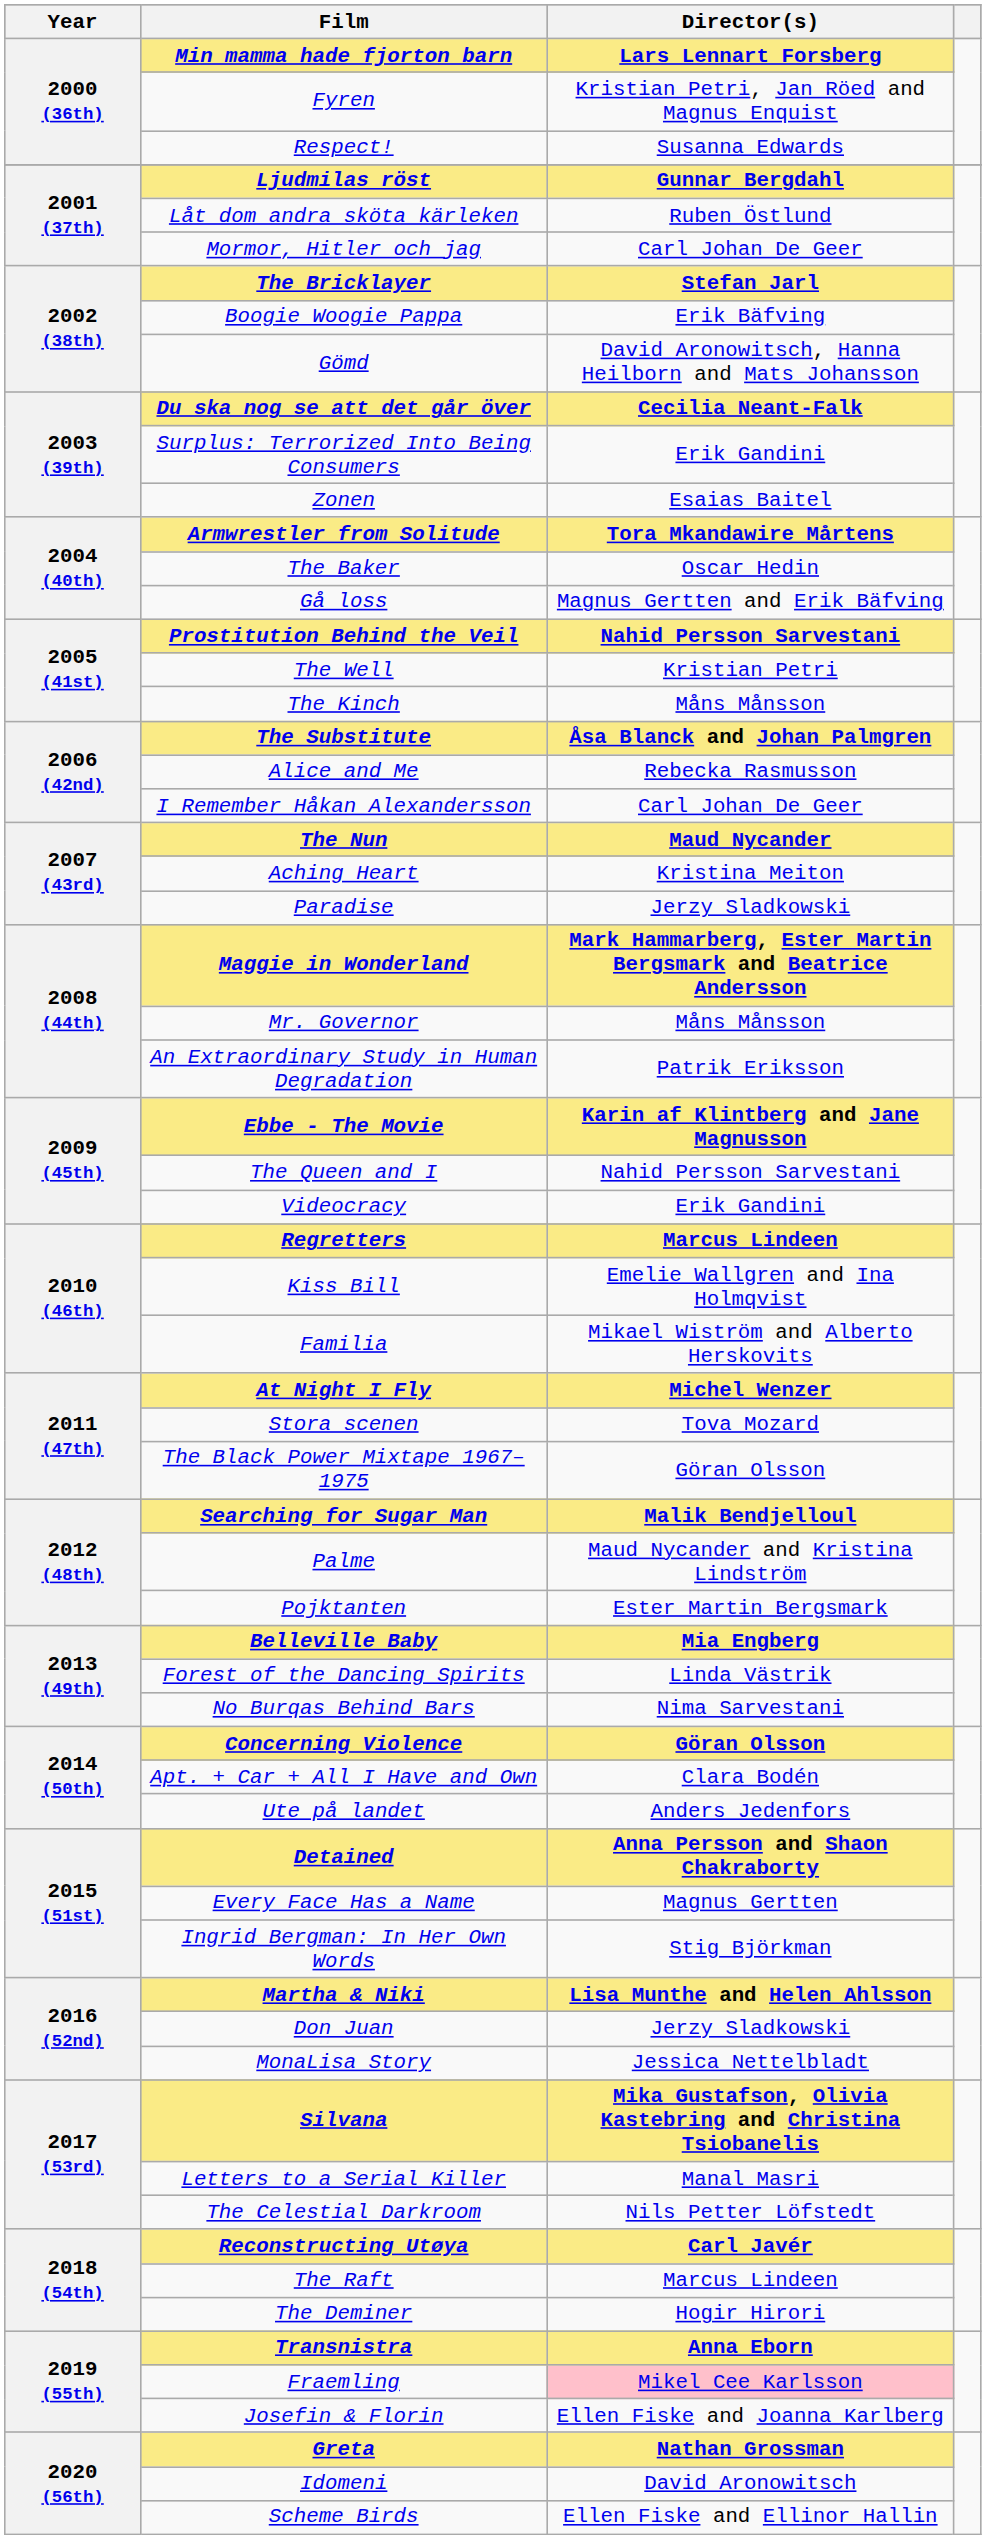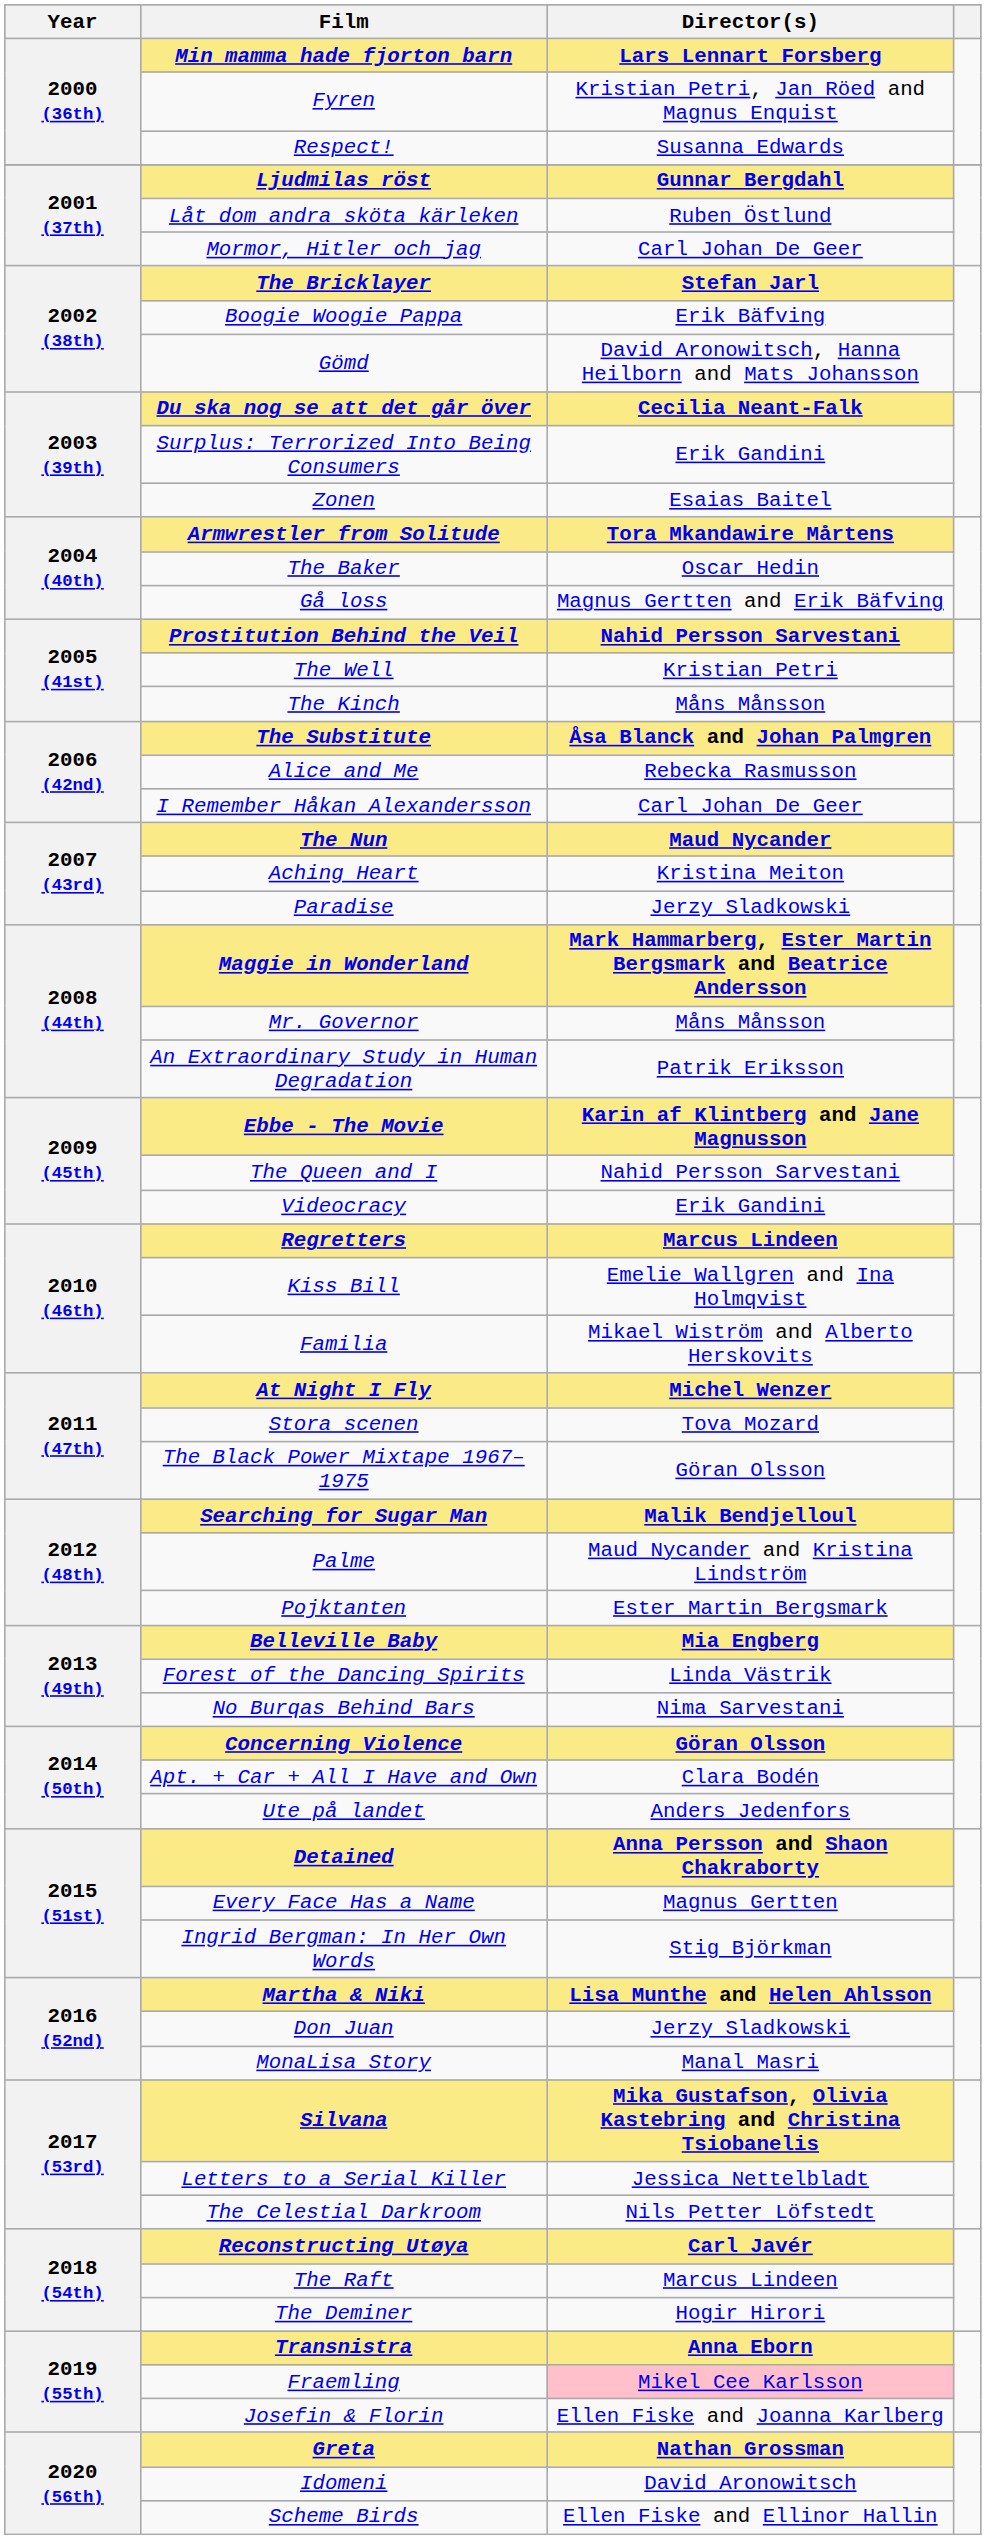 <table class="wikitable" style="text-align:center;">
 <tr style="background:#bebebe;">
 <th style="width:10%;">Year</th>
 <th style="width:30%;">Film</th>
 <th style="width:30%;">Director(s)</th>
 <th scope="col" style="width:2%;" class="unsortable"></th>
 </tr>
 <tr>
 <th scope="row" rowspan=3 style="text-align:center"><strong>2000</strong><br><small><a href='#'>(36th)</a></small></th>
 <td style="background:#FAEB86"><strong><em><a href='#'>Min mamma hade fjorton barn</a></em></strong></td>
 <td style="background:#FAEB86"><strong><a href='#'>Lars Lennart Forsberg</a></strong></td>
 <td rowspan="3"></td>
 </tr>
 <tr>
 <td><em><a href='#'>Fyren</a></em></td>
 <td><a href='#'>Kristian Petri</a>, <a href='#'>Jan Röed</a> and <a href='#'>Magnus Enquist</a></td>
 </tr>
 <tr>
 <td><em><a href='#'>Respect!</a></em></td>
 <td><a href='#'>Susanna Edwards</a></td>
 </tr>
 <tr>
 </tr>
 <tr>
 <th scope="row" rowspan=3 style="text-align:center"><strong>2001</strong><br><small><a href='#'>(37th)</a></small></th>
 <td style="background:#FAEB86"><strong><em><a href='#'>Ljudmilas röst</a></em></strong></td>
 <td style="background:#FAEB86"><strong><a href='#'>Gunnar Bergdahl</a></strong></td>
 <td rowspan="3"></td>
 </tr>
 <tr>
 <td><em><a href='#'>Låt dom andra sköta kärleken</a></em></td>
 <td><a href='#'>Ruben Östlund</a></td>
 </tr>
 <tr>
 <td><em><a href='#'>Mormor, Hitler och jag</a></em></td>
 <td><a href='#'>Carl Johan De Geer</a></td>
 </tr>
 <tr>
 <th scope="row" rowspan=3 style="text-align:center"><strong>2002</strong><br><small><a href='#'>(38th)</a></small></th>
 <td style="background:#FAEB86"><strong><em><a href='#'>The Bricklayer</a></em></strong></td>
 <td style="background:#FAEB86"><strong><a href='#'>Stefan Jarl</a></strong></td>
 <td rowspan="3"></td>
 </tr>
 <tr>
 <td><em><a href='#'>Boogie Woogie Pappa</a></em></td>
 <td><a href='#'>Erik Bäfving</a></td>
 </tr>
 <tr>
 <td><em><a href='#'>Gömd</a></em></td>
 <td><a href='#'>David Aronowitsch</a>, <a href='#'>Hanna Heilborn</a> and <a href='#'>Mats Johansson</a></td>
 </tr>
 <tr>
 <th scope="row" rowspan=3 style="text-align:center"><strong>2003</strong><br><small><a href='#'>(39th)</a></small></th>
 <td style="background:#FAEB86"><strong><em><a href='#'>Du ska nog se att det går över</a></em></strong></td>
 <td style="background:#FAEB86"><strong><a href='#'>Cecilia Neant-Falk</a></strong></td>
 <td rowspan="3"></td>
 </tr>
 <tr>
 <td><em><a href='#'>Surplus: Terrorized Into Being Consumers</a></em></td>
 <td><a href='#'>Erik Gandini</a></td>
 </tr>
 <tr>
 <td><em><a href='#'>Zonen</a></em></td>
 <td><a href='#'>Esaias Baitel</a></td>
 </tr>
 <tr>
 <th scope="row" rowspan=3 style="text-align:center"><strong>2004</strong><br><small><a href='#'>(40th)</a></small></th>
 <td style="background:#FAEB86"><strong><em><a href='#'>Armwrestler from Solitude</a></em></strong></td>
 <td style="background:#FAEB86"><strong><a href='#'>Tora Mkandawire Mårtens</a></strong></td>
 <td rowspan="3"></td>
 </tr>
 <tr>
 <td><em><a href='#'>The Baker</a></em></td>
 <td><a href='#'>Oscar Hedin</a></td>
 </tr>
 <tr>
 <td><em><a href='#'>Gå loss</a></em></td>
 <td><a href='#'>Magnus Gertten</a> and <a href='#'>Erik Bäfving</a></td>
 </tr>
 <tr>
 <th scope="row" rowspan=3 style="text-align:center"><strong>2005</strong><br><small><a href='#'>(41st)</a></small></th>
 <td style="background:#FAEB86"><strong><em><a href='#'>Prostitution Behind the Veil</a></em></strong></td>
 <td style="background:#FAEB86"><strong><a href='#'>Nahid Persson Sarvestani</a></strong></td>
 <td rowspan="3"></td>
 </tr>
 <tr>
 <td><em><a href='#'>The Well</a></em></td>
 <td><a href='#'>Kristian Petri</a></td>
 </tr>
 <tr>
 <td><em><a href='#'>The Kinch</a></em></td>
 <td><a href='#'>Måns Månsson</a></td>
 </tr>
 <tr>
 <th scope="row" rowspan=3 style="text-align:center"><strong>2006</strong><br><small><a href='#'>(42nd)</a></small></th>
 <td style="background:#FAEB86"><strong><em><a href='#'>The Substitute</a></em></strong></td>
 <td style="background:#FAEB86"><strong><a href='#'>Åsa Blanck</a> and <a href='#'>Johan Palmgren</a></strong></td>
 <td rowspan="3"></td>
 </tr>
 <tr>
 <td><em><a href='#'>Alice and Me</a></em></td>
 <td><a href='#'>Rebecka Rasmusson</a></td>
 </tr>
 <tr>
 <td><em><a href='#'>I Remember Håkan Alexandersson</a></em></td>
 <td><a href='#'>Carl Johan De Geer</a></td>
 </tr>
 <tr>
 <th scope="row" rowspan=3 style="text-align:center"><strong>2007</strong><br><small><a href='#'>(43rd)</a></small></th>
 <td style="background:#FAEB86"><strong><em><a href='#'>The Nun</a></em></strong></td>
 <td style="background:#FAEB86"><strong><a href='#'>Maud Nycander</a></strong></td>
 <td rowspan="3"></td>
 </tr>
 <tr>
 <td><em><a href='#'>Aching Heart</a></em></td>
 <td><a href='#'>Kristina Meiton</a></td>
 </tr>
 <tr>
 <td><em><a href='#'>Paradise</a></em></td>
 <td><a href='#'>Jerzy Sladkowski</a></td>
 </tr>
 <tr>
 <th scope="row" rowspan=3 style="text-align:center"><strong>2008</strong><br><small><a href='#'>(44th)</a></small></th>
 <td style="background:#FAEB86"><strong><em><a href='#'>Maggie in Wonderland</a></em></strong></td>
 <td style="background:#FAEB86"><strong><a href='#'>Mark Hammarberg</a>, <a href='#'>Ester Martin Bergsmark</a> and <a href='#'>Beatrice Andersson</a></strong></td>
 <td rowspan="3"></td>
 </tr>
 <tr>
 <td><em><a href='#'>Mr. Governor</a></em></td>
 <td><a href='#'>Måns Månsson</a></td>
 </tr>
 <tr>
 <td><em><a href='#'>An Extraordinary Study in Human Degradation</a></em></td>
 <td><a href='#'>Patrik Eriksson</a></td>
 </tr>
 <tr>
 <th scope="row" rowspan=3 style="text-align:center"><strong>2009</strong><br><small><a href='#'>(45th)</a></small></th>
 <td style="background:#FAEB86"><strong><em><a href='#'>Ebbe - The Movie</a></em></strong></td>
 <td style="background:#FAEB86"><strong><a href='#'>Karin af Klintberg</a> and <a href='#'>Jane Magnusson</a></strong></td>
 <td rowspan="3"></td>
 </tr>
 <tr>
 <td><em><a href='#'>The Queen and I</a></em></td>
 <td><a href='#'>Nahid Persson Sarvestani</a></td>
 </tr>
 <tr>
 <td><em><a href='#'>Videocracy</a></em></td>
 <td><a href='#'>Erik Gandini</a></td>
 </tr>
 <tr>
 <th scope="row" rowspan=3 style="text-align:center"><strong>2010</strong><br><small><a href='#'>(46th)</a></small></th>
 <td style="background:#FAEB86"><strong><em><a href='#'>Regretters</a></em></strong></td>
 <td style="background:#FAEB86"><strong><a href='#'>Marcus Lindeen</a></strong></td>
 <td rowspan="3"></td>
 </tr>
 <tr>
 <td><em><a href='#'>Kiss Bill</a></em></td>
 <td><a href='#'>Emelie Wallgren</a> and <a href='#'>Ina Holmqvist</a></td>
 </tr>
 <tr>
 <td><em><a href='#'>Familia</a></em></td>
 <td><a href='#'>Mikael Wiström</a> and <a href='#'>Alberto Herskovits</a></td>
 </tr>
 <tr>
 <th scope="row" rowspan=3 style="text-align:center"><strong>2011</strong><br><small><a href='#'>(47th)</a></small></th>
 <td style="background:#FAEB86"><strong><em><a href='#'>At Night I Fly</a></em></strong></td>
 <td style="background:#FAEB86"><strong><a href='#'>Michel Wenzer</a></strong></td>
 <td rowspan="3"></td>
 </tr>
 <tr>
 <td><em><a href='#'>Stora scenen</a></em></td>
 <td><a href='#'>Tova Mozard</a></td>
 </tr>
 <tr>
 <td><em><a href='#'>The Black Power Mixtape 1967–1975</a></em></td>
 <td><a href='#'>Göran Olsson</a></td>
 </tr>
 <tr>
 <th scope="row" rowspan=3 style="text-align:center"><strong>2012</strong><br><small><a href='#'>(48th)</a></small></th>
 <td style="background:#FAEB86"><strong><em><a href='#'>Searching for Sugar Man</a></em></strong></td>
 <td style="background:#FAEB86"><strong><a href='#'>Malik Bendjelloul</a></strong></td>
 <td rowspan="3"></td>
 </tr>
 <tr>
 <td><em><a href='#'>Palme</a></em></td>
 <td><a href='#'>Maud Nycander</a> and <a href='#'>Kristina Lindström</a></td>
 </tr>
 <tr>
 <td><em><a href='#'>Pojktanten</a></em></td>
 <td><a href='#'>Ester Martin Bergsmark</a></td>
 </tr>
 <tr>
 <th scope="row" rowspan=3 style="text-align:center"><strong>2013</strong><br><small><a href='#'>(49th)</a></small></th>
 <td style="background:#FAEB86"><strong><em><a href='#'>Belleville Baby</a></em></strong></td>
 <td style="background:#FAEB86"><strong><a href='#'>Mia Engberg</a></strong></td>
 <td rowspan="3"></td>
 </tr>
 <tr>
 <td><em><a href='#'>Forest of the Dancing Spirits</a></em></td>
 <td><a href='#'>Linda Västrik</a></td>
 </tr>
 <tr>
 <td><em><a href='#'>No Burqas Behind Bars</a></em></td>
 <td><a href='#'>Nima Sarvestani</a></td>
 </tr>
 <tr>
 <th scope="row" rowspan=3 style="text-align:center"><strong>2014</strong><br><small><a href='#'>(50th)</a></small></th>
 <td style="background:#FAEB86"><strong><em><a href='#'>Concerning Violence</a></em></strong></td>
 <td style="background:#FAEB86"><strong><a href='#'>Göran Olsson</a></strong></td>
 <td rowspan="3"></td>
 </tr>
 <tr>
 <td><em><a href='#'>Apt. + Car + All I Have and Own</a></em></td>
 <td><a href='#'>Clara Bodén</a></td>
 </tr>
 <tr>
 <td><em><a href='#'>Ute på landet</a></em></td>
 <td><a href='#'>Anders Jedenfors</a></td>
 </tr>
 <tr>
 <th scope="row" rowspan=3 style="text-align:center"><strong>2015</strong><br><small><a href='#'>(51st)</a></small></th>
 <td style="background:#FAEB86"><strong><em><a href='#'>Detained</a></em></strong></td>
 <td style="background:#FAEB86"><strong><a href='#'>Anna Persson</a> and <a href='#'>Shaon Chakraborty</a></strong></td>
 <td rowspan="3"></td>
 </tr>
 <tr>
 <td><em><a href='#'>Every Face Has a Name</a></em></td>
 <td><a href='#'>Magnus Gertten</a></td>
 </tr>
 <tr>
 <td><em><a href='#'>Ingrid Bergman: In Her Own Words</a></em></td>
 <td><a href='#'>Stig Björkman</a></td>
 </tr>
 <tr>
 <th scope="row" rowspan=3 style="text-align:center"><strong>2016</strong><br><small><a href='#'>(52nd)</a></small></th>
 <td style="background:#FAEB86"><strong><em><a href='#'>Martha & Niki</a></em></strong></td>
 <td style="background:#FAEB86"><strong><a href='#'>Lisa Munthe</a> and <a href='#'>Helen Ahlsson</a></strong></td>
 <td rowspan="3"></td>
 </tr>
 <tr>
 <td><em><a href='#'>Don Juan</a></em></td>
 <td><a href='#'>Jerzy Sladkowski</a></td>
 </tr>
 <tr>
 <td><em><a href='#'>MonaLisa Story</a></em></td>
-<td><a href='#'>Jessica Nettelbladt</a></td>
+<td><a href='#'>Manal Masri</a></td>
 </tr>
 <tr>
 <th scope="row" rowspan=3 style="text-align:center"><strong>2017</strong><br><small><a href='#'>(53rd)</a></small></th>
 <td style="background:#FAEB86"><strong><em><a href='#'>Silvana</a></em></strong></td>
 <td style="background:#FAEB86"><strong><a href='#'>Mika Gustafson</a>, <a href='#'>Olivia Kastebring</a> and <a href='#'>Christina Tsiobanelis</a></strong></td>
 <td rowspan="3"></td>
 </tr>
 <tr>
 <td><em><a href='#'>Letters to a Serial Killer</a></em></td>
-<td><a href='#'>Manal Masri</a></td>
+<td><a href='#'>Jessica Nettelbladt</a></td>
 </tr>
 <tr>
 <td><em><a href='#'>The Celestial Darkroom</a></em></td>
 <td><a href='#'>Nils Petter Löfstedt</a></td>
 </tr>
 <tr>
 <th scope="row" rowspan=3 style="text-align:center"><strong>2018</strong><br><small><a href='#'>(54th)</a></small></th>
 <td style="background:#FAEB86"><strong><em><a href='#'>Reconstructing Utøya</a></em></strong></td>
 <td style="background:#FAEB86"><strong><a href='#'>Carl Javér</a></strong></td>
 <td rowspan="3"></td>
 </tr>
 <tr>
 <td><em><a href='#'>The Raft</a></em></td>
 <td><a href='#'>Marcus Lindeen</a></td>
 </tr>
 <tr>
 <td><em><a href='#'>The Deminer</a></em></td>
 <td><a href='#'>Hogir Hirori</a></td>
 </tr>
 <tr>
 <th scope="row" rowspan=3 style="text-align:center"><strong>2019</strong><br><small><a href='#'>(55th)</a></small></th>
 <td style="background:#FAEB86"><strong><em><a href='#'>Transnistra</a></em></strong></td>
 <td style="background:#FAEB86"><strong><a href='#'>Anna Eborn</a></strong></td>
 <td rowspan="3"></td>
 </tr>
 <tr>
 <td><em><a href='#'>Fraemling</a></em></td>
 <td style="background: pink;"><a href='#'>Mikel Cee Karlsson</a></td>
 </tr>
 <tr>
 <td><em><a href='#'>Josefin & Florin</a></em></td>
 <td><a href='#'>Ellen Fiske</a> and <a href='#'>Joanna Karlberg</a></td>
 </tr>
 <tr>
 <th scope="row" rowspan=4 style="text-align:center"><strong>2020</strong><br><small><a href='#'>(56th)</a></small></th>
 <td style="background:#FAEB86"><strong><em><a href='#'>Greta</a></em></strong></td>
 <td style="background:#FAEB86"><strong><a href='#'>Nathan Grossman</a></strong></td>
 <td rowspan="4"></td>
 </tr>
 <tr>
 <td><em><a href='#'>Idomeni</a></em></td>
 <td><a href='#'>David Aronowitsch</a></td>
 </tr>
 <tr>
 <td><em><a href='#'>Scheme Birds</a></em></td>
 <td><a href='#'>Ellen Fiske</a> and <a href='#'>Ellinor Hallin</a></td>
 </tr>
 </table>
